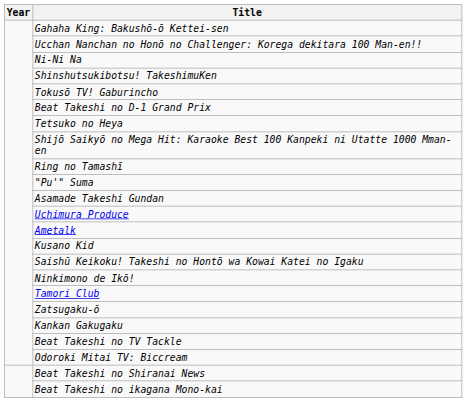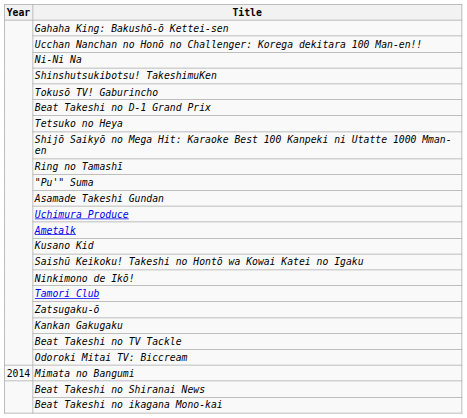 <table class="wikitable">
 <tr>
 <th>Year</th>
 <th>Title</th>
 </tr>
 <tr>
 <td rowspan="21"></td>
 <td><em>Gahaha King: Bakushō-ō Kettei-sen</em></td>
 </tr>
 <tr>
 <td><em>Ucchan Nanchan no Honō no Challenger: Korega dekitara 100 Man-en!!</em></td>
 </tr>
 <tr>
 <td><em>Ni-Ni Na</em></td>
 </tr>
 <tr>
 <td><em>Shinshutsukibotsu! TakeshimuKen</em></td>
 </tr>
 <tr>
 <td><em>Tokusō TV! Gaburincho</em></td>
 </tr>
 <tr>
 <td><em>Beat Takeshi no D-1 Grand Prix</em></td>
 </tr>
 <tr>
 <td><em>Tetsuko no Heya</em></td>
 </tr>
 <tr>
 <td><em>Shijō Saikyō no Mega Hit: Karaoke Best 100 Kanpeki ni Utatte 1000 Mman-en</em></td>
 </tr>
 <tr>
 <td><em>Ring no Tamashī</em></td>
 </tr>
 <tr>
 <td><em>"Pu'" Suma</em></td>
 </tr>
 <tr>
 <td><em>Asamade Takeshi Gundan</em></td>
 </tr>
 <tr>
 <td><em><a href='#'>Uchimura Produce</a></em></td>
 </tr>
 <tr>
 <td><em><a href='#'>Ametalk</a></em></td>
 </tr>
 <tr>
 <td><em>Kusano Kid</em></td>
 </tr>
 <tr>
 <td><em>Saishū Keikoku! Takeshi no Hontō wa Kowai Katei no Igaku</em></td>
 </tr>
 <tr>
 <td><em>Ninkimono de Ikō!</em></td>
 </tr>
 <tr>
 <td><em><a href='#'>Tamori Club</a></em></td>
 </tr>
 <tr>
 <td><em>Zatsugaku-ō</em></td>
 </tr>
 <tr>
 <td><em>Kankan Gakugaku</em></td>
 </tr>
 <tr>
 <td><em>Beat Takeshi no TV Tackle</em></td>
 </tr>
 <tr>
 <td><em>Odoroki Mitai TV: Biccream</em></td>
 </tr>
 <tr>
+<td>2014</td>
+<td><em>Mimata no Bangumi</em></td>
+</tr>
+<tr>
 <td rowspan="2"></td>
 <td><em>Beat Takeshi no Shiranai News</em></td>
 </tr>
 <tr>
 <td><em>Beat Takeshi no ikagana Mono-kai</em></td>
 </tr>
 </table>
